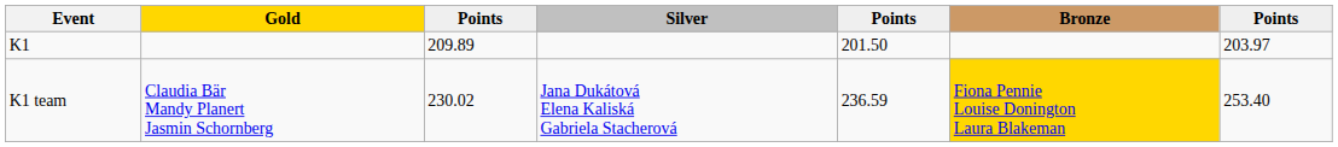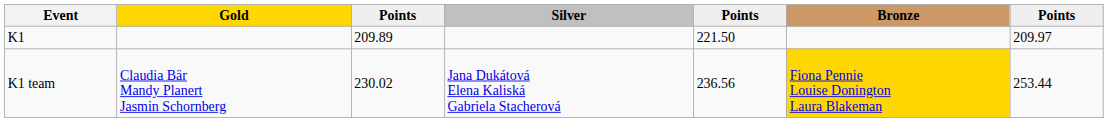 <table class="wikitable" width=100%>
 <tr>
 <th>Event</th>
 <td align=center bgcolor="gold"><strong>Gold</strong></td>
 <td align=center bgcolor="EFEFEF"><strong>Points</strong></td>
 <td align=center bgcolor="silver"><strong>Silver</strong></td>
 <td align=center bgcolor="EFEFEF"><strong>Points</strong></td>
 <td align=center bgcolor="CC9966"><strong>Bronze</strong></td>
 <td align=center bgcolor="EFEFEF"><strong>Points</strong></td>
 </tr>
 <tr>
 <td>K1</td>
 <td></td>
 <td>209.89</td>
 <td></td>
-<td>201.50</td>
+<td>221.50</td>
 <td></td>
-<td>203.97</td>
+<td>209.97</td>
 </tr>
 <tr>
 <td>K1 team</td>
 <td><br><a href='#'>Claudia Bär</a><br><a href='#'>Mandy Planert</a><br><a href='#'>Jasmin Schornberg</a></td>
 <td>230.02</td>
 <td><br><a href='#'>Jana Dukátová</a><br><a href='#'>Elena Kaliská</a><br><a href='#'>Gabriela Stacherová</a></td>
-<td>236.59</td>
+<td>236.56</td>
 <td style="background: gold;"><br><a href='#'>Fiona Pennie</a><br><a href='#'>Louise Donington</a><br><a href='#'>Laura Blakeman</a></td>
-<td>253.40</td>
+<td>253.44</td>
 </tr>
 </table>
